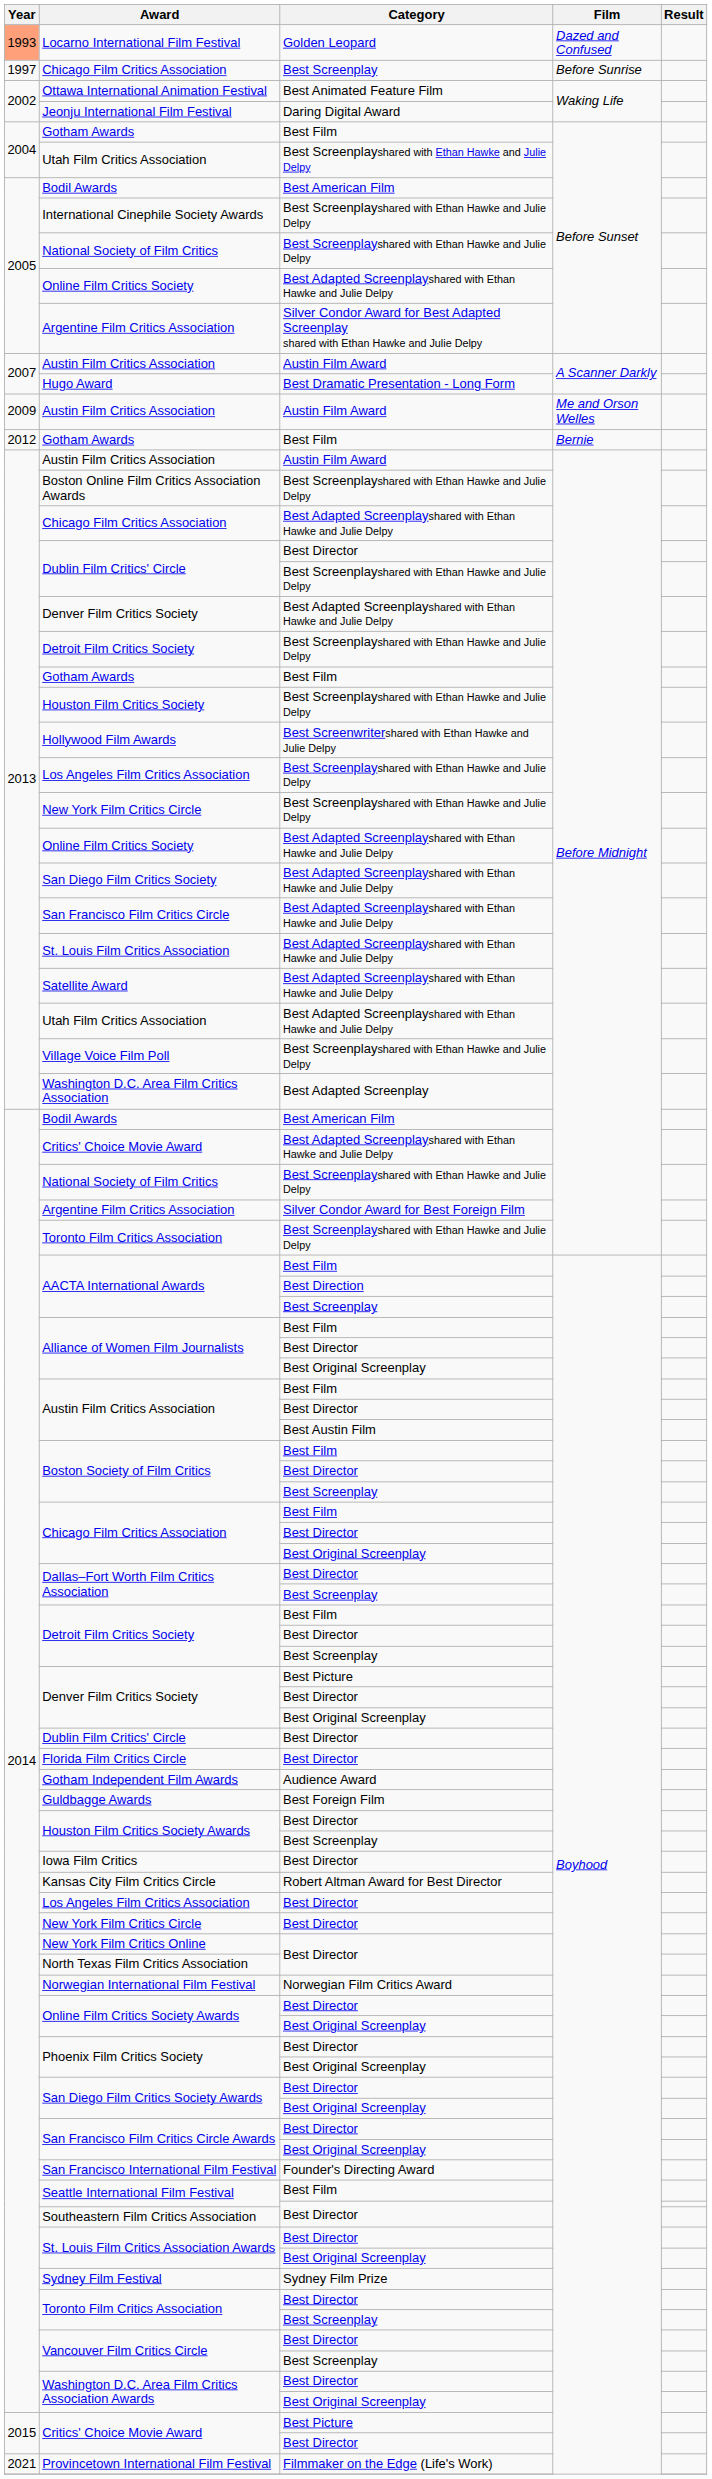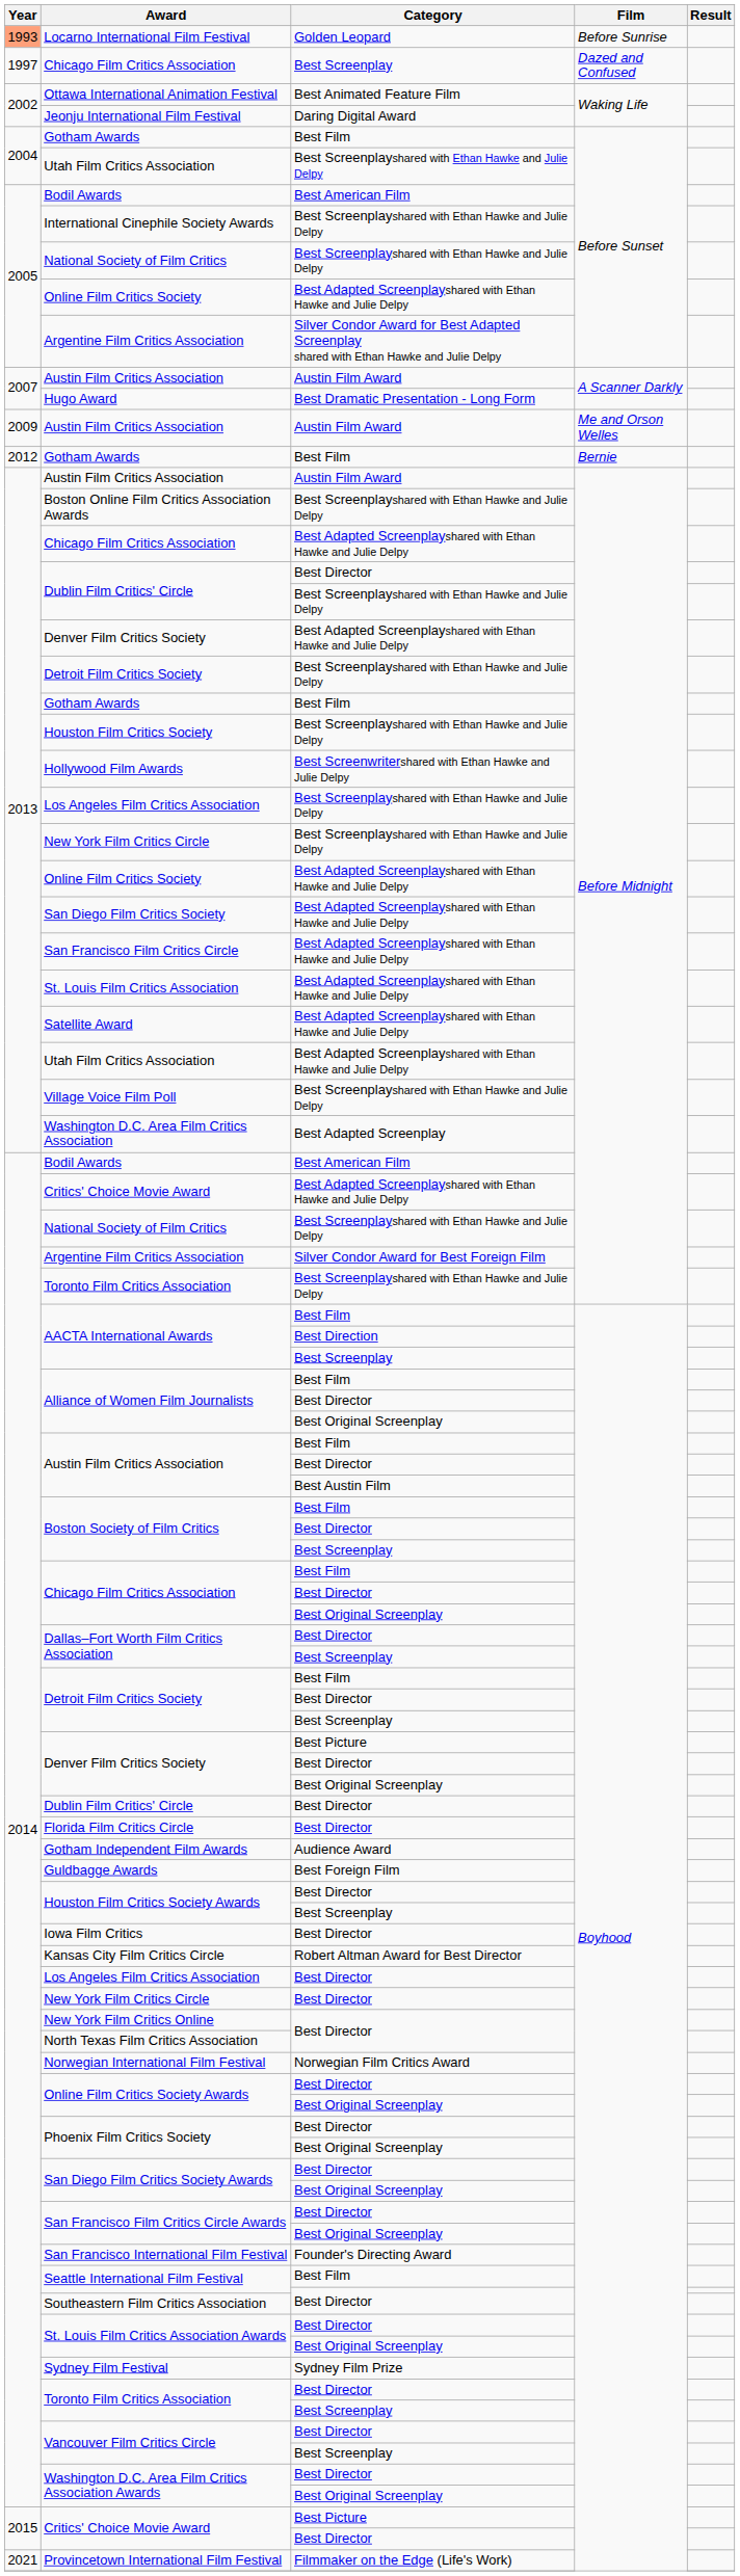 <table class="wikitable">
 <tr>
 <th>Year</th>
 <th>Award</th>
 <th>Category</th>
 <th>Film</th>
 <th>Result</th>
 </tr>
 <tr>
 <td style="background: lightsalmon;">1993</td>
 <td><a href='#'>Locarno International Film Festival</a></td>
 <td><a href='#'>Golden Leopard</a></td>
-<td><em><a href='#'>Dazed and Confused</a></em></td>
+<td><em>Before Sunrise</em></td>
 <td></td>
 </tr>
 <tr>
 <td>1997</td>
 <td><a href='#'>Chicago Film Critics Association</a></td>
 <td><a href='#'>Best Screenplay</a></td>
-<td><em>Before Sunrise</em></td>
+<td><em><a href='#'>Dazed and Confused</a></em></td>
 <td></td>
 </tr>
 <tr>
 <td rowspan=2>2002</td>
 <td><a href='#'>Ottawa International Animation Festival</a></td>
 <td>Best Animated Feature Film</td>
 <td rowspan=2><em>Waking Life</em></td>
 <td></td>
 </tr>
 <tr>
 <td><a href='#'>Jeonju International Film Festival</a></td>
 <td>Daring Digital Award</td>
 <td></td>
 </tr>
 <tr>
 <td rowspan=2>2004</td>
 <td><a href='#'>Gotham Awards</a></td>
 <td>Best Film</td>
 <td rowspan=7><em>Before Sunset</em></td>
 <td></td>
 </tr>
 <tr>
 <td>Utah Film Critics Association</td>
 <td>Best Screenplay<small>shared with <a href='#'>Ethan Hawke</a> and <a href='#'>Julie Delpy</a></small></td>
 <td></td>
 </tr>
 <tr>
 <td rowspan=5>2005</td>
 <td><a href='#'>Bodil Awards</a></td>
 <td><a href='#'>Best American Film</a></td>
 <td></td>
 </tr>
 <tr>
 <td>International Cinephile Society Awards</td>
 <td>Best Screenplay<small>shared with Ethan Hawke and Julie Delpy</small></td>
 <td></td>
 </tr>
 <tr>
 <td><a href='#'>National Society of Film Critics</a></td>
 <td><a href='#'>Best Screenplay</a><small>shared with Ethan Hawke and Julie Delpy</small></td>
 <td></td>
 </tr>
 <tr>
 <td><a href='#'>Online Film Critics Society</a></td>
 <td><a href='#'>Best Adapted Screenplay</a><small>shared with Ethan Hawke and Julie Delpy</small></td>
 <td></td>
 </tr>
 <tr>
 <td><a href='#'>Argentine Film Critics Association</a></td>
 <td><a href='#'>Silver Condor Award for Best Adapted Screenplay</a> <br> <small>shared with Ethan Hawke and Julie Delpy</small></td>
 <td></td>
 </tr>
 <tr>
 <td rowspan=2>2007</td>
 <td><a href='#'>Austin Film Critics Association</a></td>
 <td><a href='#'>Austin Film Award</a></td>
 <td rowspan=2><em><a href='#'>A Scanner Darkly</a></em></td>
 <td></td>
 </tr>
 <tr>
 <td><a href='#'>Hugo Award</a></td>
 <td><a href='#'>Best Dramatic Presentation - Long Form</a></td>
 <td></td>
 </tr>
 <tr>
 <td>2009</td>
 <td><a href='#'>Austin Film Critics Association</a></td>
 <td><a href='#'>Austin Film Award</a></td>
 <td><em><a href='#'>Me and Orson Welles</a></em></td>
 <td></td>
 </tr>
 <tr>
 <td>2012</td>
 <td><a href='#'>Gotham Awards</a></td>
 <td>Best Film</td>
 <td><em><a href='#'>Bernie</a></em></td>
 <td></td>
 </tr>
 <tr>
 <td rowspan=20>2013</td>
 <td>Austin Film Critics Association</td>
 <td><a href='#'>Austin Film Award</a></td>
 <td rowspan=25><em><a href='#'>Before Midnight</a></em></td>
 <td></td>
 </tr>
 <tr>
 <td>Boston Online Film Critics Association Awards</td>
 <td>Best Screenplay<small>shared with Ethan Hawke and Julie Delpy</small></td>
 <td></td>
 </tr>
 <tr>
 <td><a href='#'>Chicago Film Critics Association</a></td>
 <td><a href='#'>Best Adapted Screenplay</a><small>shared with Ethan Hawke and Julie Delpy</small></td>
 <td></td>
 </tr>
 <tr>
 <td rowspan=2><a href='#'>Dublin Film Critics' Circle</a></td>
 <td>Best Director</td>
 <td></td>
 </tr>
 <tr>
 <td>Best Screenplay<small>shared with Ethan Hawke and Julie Delpy</small></td>
 <td></td>
 </tr>
 <tr>
 <td>Denver Film Critics Society</td>
 <td>Best Adapted Screenplay<small>shared with Ethan Hawke and Julie Delpy</small></td>
 <td></td>
 </tr>
 <tr>
 <td><a href='#'>Detroit Film Critics Society</a></td>
 <td>Best Screenplay<small>shared with Ethan Hawke and Julie Delpy</small></td>
 <td></td>
 </tr>
 <tr>
 <td><a href='#'>Gotham Awards</a></td>
 <td>Best Film</td>
 <td></td>
 </tr>
 <tr>
 <td><a href='#'>Houston Film Critics Society</a></td>
 <td>Best Screenplay<small>shared with Ethan Hawke and Julie Delpy</small></td>
 <td></td>
 </tr>
 <tr>
 <td><a href='#'>Hollywood Film Awards</a></td>
 <td><a href='#'>Best Screenwriter</a><small>shared with Ethan Hawke and Julie Delpy</small></td>
 <td></td>
 </tr>
 <tr>
 <td><a href='#'>Los Angeles Film Critics Association</a></td>
 <td><a href='#'>Best Screenplay</a><small>shared with Ethan Hawke and Julie Delpy</small></td>
 <td></td>
 </tr>
 <tr>
 <td><a href='#'>New York Film Critics Circle</a></td>
 <td>Best Screenplay<small>shared with Ethan Hawke and Julie Delpy</small></td>
 <td></td>
 </tr>
 <tr>
 <td><a href='#'>Online Film Critics Society</a></td>
 <td><a href='#'>Best Adapted Screenplay</a><small>shared with Ethan Hawke and Julie Delpy</small></td>
 <td></td>
 </tr>
 <tr>
 <td><a href='#'>San Diego Film Critics Society</a></td>
 <td><a href='#'>Best Adapted Screenplay</a><small>shared with Ethan Hawke and Julie Delpy</small></td>
 <td></td>
 </tr>
 <tr>
 <td><a href='#'>San Francisco Film Critics Circle</a></td>
 <td><a href='#'>Best Adapted Screenplay</a><small>shared with Ethan Hawke and Julie Delpy</small></td>
 <td></td>
 </tr>
 <tr>
 <td><a href='#'>St. Louis Film Critics Association</a></td>
 <td><a href='#'>Best Adapted Screenplay</a><small>shared with Ethan Hawke and Julie Delpy</small></td>
 <td></td>
 </tr>
 <tr>
 <td><a href='#'>Satellite Award</a></td>
 <td><a href='#'>Best Adapted Screenplay</a><small>shared with Ethan Hawke and Julie Delpy</small></td>
 <td></td>
 </tr>
 <tr>
 <td>Utah Film Critics Association</td>
 <td>Best Adapted Screenplay<small>shared with Ethan Hawke and Julie Delpy</small></td>
 <td></td>
 </tr>
 <tr>
 <td><a href='#'>Village Voice Film Poll</a></td>
 <td>Best Screenplay<small>shared with Ethan Hawke and Julie Delpy</small></td>
 <td></td>
 </tr>
 <tr>
 <td><a href='#'>Washington D.C. Area Film Critics Association</a></td>
 <td>Best Adapted Screenplay</td>
 <td></td>
 </tr>
 <tr>
 <td rowspan=62>2014</td>
 <td><a href='#'>Bodil Awards</a></td>
 <td><a href='#'>Best American Film</a></td>
 <td></td>
 </tr>
 <tr>
 <td><a href='#'>Critics' Choice Movie Award</a></td>
 <td><a href='#'>Best Adapted Screenplay</a><small>shared with Ethan Hawke and Julie Delpy</small></td>
 <td></td>
 </tr>
 <tr>
 <td><a href='#'>National Society of Film Critics</a></td>
 <td><a href='#'>Best Screenplay</a><small>shared with Ethan Hawke and Julie Delpy</small></td>
 <td></td>
 </tr>
 <tr>
 <td><a href='#'>Argentine Film Critics Association</a></td>
 <td><a href='#'>Silver Condor Award for Best Foreign Film</a></td>
 <td></td>
 </tr>
 <tr>
 <td><a href='#'>Toronto Film Critics Association</a></td>
 <td><a href='#'>Best Screenplay</a><small>shared with Ethan Hawke and Julie Delpy</small></td>
 <td></td>
 </tr>
 <tr>
 <td rowspan="3"><a href='#'>AACTA International Awards</a></td>
 <td><a href='#'>Best Film</a></td>
 <td rowspan="63"><em><a href='#'>Boyhood</a></em></td>
 <td></td>
 </tr>
 <tr>
 <td><a href='#'>Best Direction</a></td>
 <td></td>
 </tr>
 <tr>
 <td><a href='#'>Best Screenplay</a></td>
 <td></td>
 </tr>
 <tr>
 <td rowspan=3><a href='#'>Alliance of Women Film Journalists</a></td>
 <td>Best Film</td>
 <td></td>
 </tr>
 <tr>
 <td>Best Director</td>
 <td></td>
 </tr>
 <tr>
 <td>Best Original Screenplay</td>
 <td></td>
 </tr>
 <tr>
 <td rowspan="3">Austin Film Critics Association</td>
 <td>Best Film</td>
 <td></td>
 </tr>
 <tr>
 <td>Best Director</td>
 <td></td>
 </tr>
 <tr>
 <td>Best Austin Film</td>
 <td></td>
 </tr>
 <tr>
 <td rowspan="3"><a href='#'>Boston Society of Film Critics</a></td>
 <td><a href='#'>Best Film</a></td>
 <td></td>
 </tr>
 <tr>
 <td><a href='#'>Best Director</a></td>
 <td></td>
 </tr>
 <tr>
 <td><a href='#'>Best Screenplay</a></td>
 <td></td>
 </tr>
 <tr>
 <td rowspan=3><a href='#'>Chicago Film Critics Association</a></td>
 <td><a href='#'>Best Film</a></td>
 <td></td>
 </tr>
 <tr>
 <td><a href='#'>Best Director</a></td>
 <td></td>
 </tr>
 <tr>
 <td><a href='#'>Best Original Screenplay</a></td>
 <td></td>
 </tr>
 <tr>
 <td rowspan="2"><a href='#'>Dallas–Fort Worth Film Critics Association</a></td>
 <td><a href='#'>Best Director</a></td>
 <td></td>
 </tr>
 <tr>
 <td><a href='#'>Best Screenplay</a></td>
 <td></td>
 </tr>
 <tr>
 <td rowspan="3"><a href='#'>Detroit Film Critics Society</a></td>
 <td>Best Film</td>
 <td></td>
 </tr>
 <tr>
 <td>Best Director</td>
 <td></td>
 </tr>
 <tr>
 <td>Best Screenplay</td>
 <td></td>
 </tr>
 <tr>
 <td rowspan="3">Denver Film Critics Society</td>
 <td>Best Picture</td>
 <td></td>
 </tr>
 <tr>
 <td>Best Director</td>
 <td></td>
 </tr>
 <tr>
 <td>Best Original Screenplay</td>
 <td></td>
 </tr>
 <tr>
 <td><a href='#'>Dublin Film Critics' Circle</a></td>
 <td>Best Director</td>
 <td></td>
 </tr>
 <tr>
 <td><a href='#'>Florida Film Critics Circle</a></td>
 <td><a href='#'>Best Director</a></td>
 <td></td>
 </tr>
 <tr>
 <td><a href='#'>Gotham Independent Film Awards</a></td>
 <td>Audience Award</td>
 <td></td>
 </tr>
 <tr>
 <td><a href='#'>Guldbagge Awards</a></td>
 <td>Best Foreign Film</td>
 <td></td>
 </tr>
 <tr>
 <td rowspan="2"><a href='#'>Houston Film Critics Society Awards</a></td>
 <td>Best Director</td>
 <td></td>
 </tr>
 <tr>
 <td>Best Screenplay</td>
 <td></td>
 </tr>
 <tr>
 <td>Iowa Film Critics</td>
 <td>Best Director</td>
 <td></td>
 </tr>
 <tr>
 <td>Kansas City Film Critics Circle</td>
 <td>Robert Altman Award for Best Director</td>
 <td></td>
 </tr>
 <tr>
 <td><a href='#'>Los Angeles Film Critics Association</a></td>
 <td><a href='#'>Best Director</a></td>
 <td></td>
 </tr>
 <tr>
 <td><a href='#'>New York Film Critics Circle</a></td>
 <td><a href='#'>Best Director</a></td>
 <td></td>
 </tr>
 <tr>
 <td><a href='#'>New York Film Critics Online</a></td>
 <td rowspan="2">Best Director</td>
 <td></td>
 </tr>
 <tr>
 <td>North Texas Film Critics Association</td>
 <td></td>
 </tr>
 <tr>
 <td><a href='#'>Norwegian International Film Festival</a></td>
 <td>Norwegian Film Critics Award</td>
 <td></td>
 </tr>
 <tr>
 <td rowspan="2"><a href='#'>Online Film Critics Society Awards</a></td>
 <td><a href='#'>Best Director</a></td>
 <td></td>
 </tr>
 <tr>
 <td><a href='#'>Best Original Screenplay</a></td>
 <td></td>
 </tr>
 <tr>
 <td rowspan="2">Phoenix Film Critics Society</td>
 <td>Best Director</td>
 <td></td>
 </tr>
 <tr>
 <td>Best Original Screenplay</td>
 <td></td>
 </tr>
 <tr>
 <td rowspan="2"><a href='#'>San Diego Film Critics Society Awards</a></td>
 <td><a href='#'>Best Director</a></td>
 <td></td>
 </tr>
 <tr>
 <td><a href='#'>Best Original Screenplay</a></td>
 <td></td>
 </tr>
 <tr>
 <td rowspan="2"><a href='#'>San Francisco Film Critics Circle Awards</a></td>
 <td><a href='#'>Best Director</a></td>
 <td></td>
 </tr>
 <tr>
 <td><a href='#'>Best Original Screenplay</a></td>
 <td></td>
 </tr>
 <tr>
 <td><a href='#'>San Francisco International Film Festival</a></td>
 <td>Founder's Directing Award</td>
 <td></td>
 </tr>
 <tr>
 <td rowspan=2><a href='#'>Seattle International Film Festival</a></td>
 <td>Best Film</td>
 <td></td>
 </tr>
 <tr>
 <td rowspan="2">Best Director</td>
 <td></td>
 </tr>
 <tr>
 <td>Southeastern Film Critics Association</td>
 <td></td>
 </tr>
 <tr>
 <td rowspan="2"><a href='#'>St. Louis Film Critics Association Awards</a></td>
 <td><a href='#'>Best Director</a></td>
 <td></td>
 </tr>
 <tr>
 <td><a href='#'>Best Original Screenplay</a></td>
 <td></td>
 </tr>
 <tr>
 <td><a href='#'>Sydney Film Festival</a></td>
 <td>Sydney Film Prize</td>
 <td></td>
 </tr>
 <tr>
 <td rowspan="2"><a href='#'>Toronto Film Critics Association</a></td>
 <td><a href='#'>Best Director</a></td>
 <td></td>
 </tr>
 <tr>
 <td><a href='#'>Best Screenplay</a></td>
 <td></td>
 </tr>
 <tr>
 <td rowspan="2"><a href='#'>Vancouver Film Critics Circle</a></td>
 <td><a href='#'>Best Director</a></td>
 <td></td>
 </tr>
 <tr>
 <td>Best Screenplay</td>
 <td></td>
 </tr>
 <tr>
 <td rowspan="2"><a href='#'>Washington D.C. Area Film Critics Association Awards</a></td>
 <td><a href='#'>Best Director</a></td>
 <td></td>
 </tr>
 <tr>
 <td><a href='#'>Best Original Screenplay</a></td>
 <td></td>
 </tr>
 <tr>
 <td rowspan=2>2015</td>
 <td rowspan="2"><a href='#'>Critics' Choice Movie Award</a></td>
 <td><a href='#'>Best Picture</a></td>
 <td></td>
 </tr>
 <tr>
 <td><a href='#'>Best Director</a></td>
 <td></td>
 </tr>
 <tr>
 <td>2021</td>
 <td><a href='#'>Provincetown International Film Festival</a></td>
 <td><a href='#'>Filmmaker on the Edge</a> (Life's Work)</td>
 <td></td>
 </tr>
 <tr>
 </tr>
 </table>
